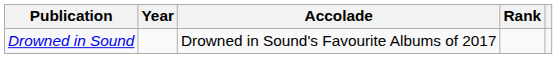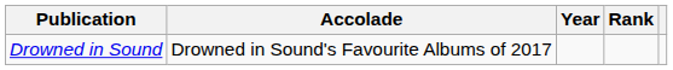 <table class="wikitable">
 <tr>
 <th>Publication</th>
+<th>Accolade</th>
 <th>Year</th>
-<th>Accolade</th>
 <th>Rank</th>
 <th class="unsortable"></th>
 </tr>
 <tr>
 <td><em><a href='#'>Drowned in Sound</a></em></td>
+<td>Drowned in Sound's Favourite Albums of 2017</td>
 <td></td>
-<td>Drowned in Sound's Favourite Albums of 2017</td>
 <td></td>
 <td></td>
 </tr>
 </table>
